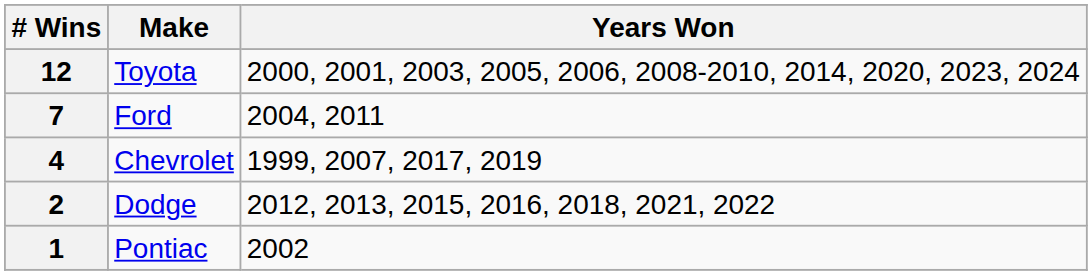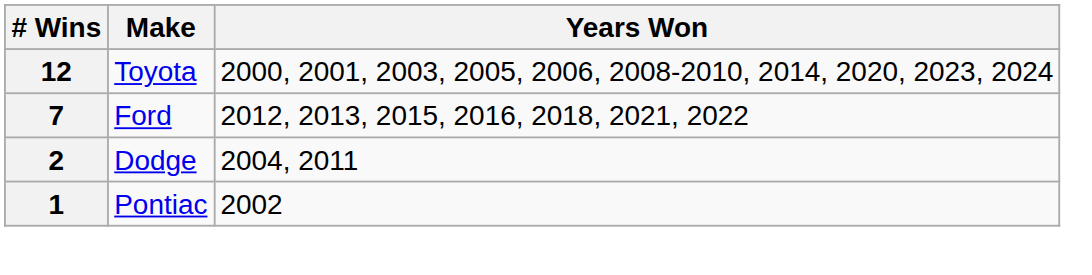 <table class="wikitable" style="font-size: 95%;">
 <tr>
 <th># Wins</th>
 <th>Make</th>
 <th>Years Won</th>
 </tr>
 <tr>
 <th>12</th>
 <td> <a href='#'>Toyota</a></td>
 <td>2000, 2001, 2003, 2005, 2006, 2008-2010, 2014, 2020, 2023, 2024</td>
 </tr>
 <tr>
 <th>7</th>
 <td> <a href='#'>Ford</a></td>
-<td>2004, 2011</td>
-</tr>
-<tr>
-<th>4</th>
-<td> <a href='#'>Chevrolet</a></td>
-<td>1999, 2007, 2017, 2019</td>
+<td>2012, 2013, 2015, 2016, 2018, 2021, 2022</td>
 </tr>
 <tr>
 <th>2</th>
 <td> <a href='#'>Dodge</a></td>
-<td>2012, 2013, 2015, 2016, 2018, 2021, 2022</td>
+<td>2004, 2011</td>
 </tr>
 <tr>
 <th>1</th>
 <td> <a href='#'>Pontiac</a></td>
 <td>2002</td>
 </tr>
 </table>
